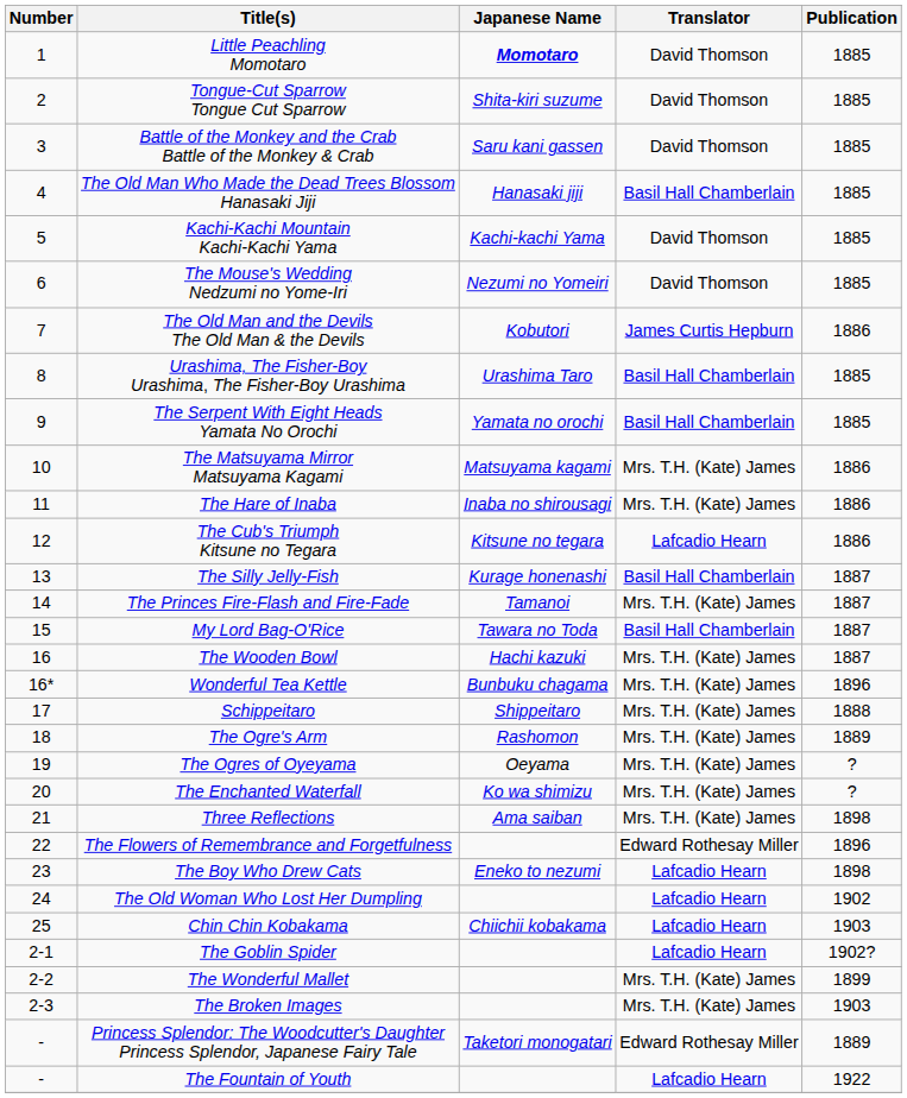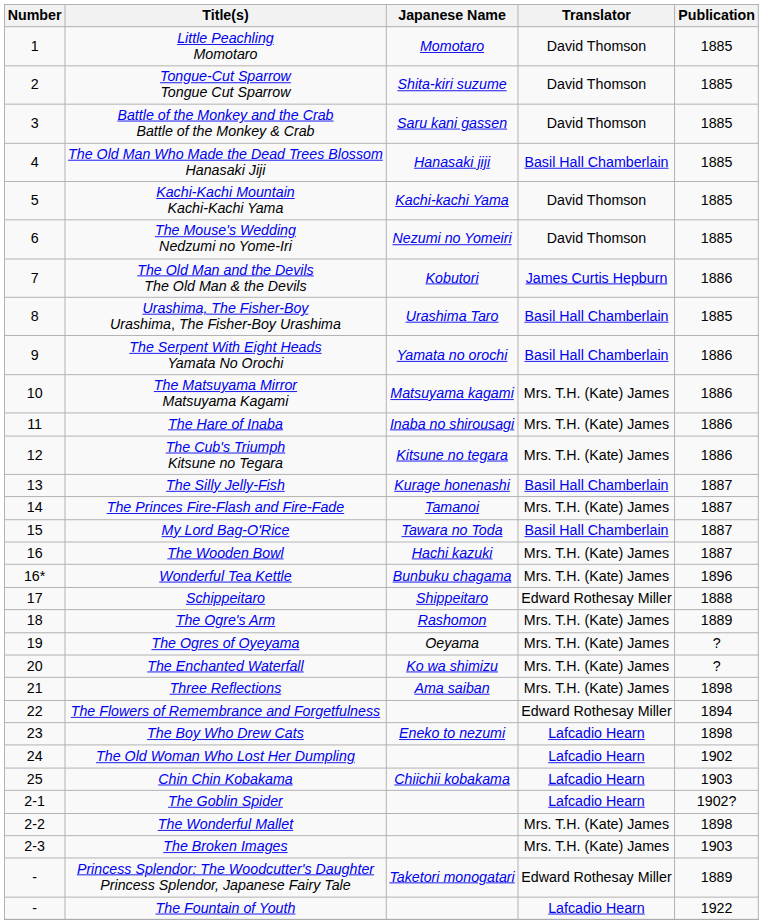 <table class="wikitable" style="text-align: center;" style="background: #FFFFFF;">
 <tr>
 <th>Number</th>
 <th>Title(s)</th>
 <th>Japanese Name</th>
 <th>Translator</th>
 <th>Publication</th>
 </tr>
 <tr>
 <td align="center">1</td>
 <td align="center"><em><a href='#'>Little Peachling</a></em><br><em>Momotaro</em></td>
-<td align="center"><strong><em><a href='#'>Momotaro</a></em></strong></td>
+<td align="center"><em><a href='#'>Momotaro</a></em></td>
 <td align="center">David Thomson</td>
 <td align="center">1885</td>
 </tr>
 <tr>
 <td align="center">2</td>
 <td align="center"><em><a href='#'>Tongue-Cut Sparrow</a></em><br><em>Tongue Cut Sparrow</em></td>
 <td align="center"><em><a href='#'>Shita-kiri suzume</a></em></td>
 <td align="center">David Thomson</td>
 <td align="center">1885</td>
 </tr>
 <tr>
 <td align="center">3</td>
 <td align="center"><em><a href='#'>Battle of the Monkey and the Crab</a></em><br><em>Battle of the Monkey & Crab</em></td>
 <td align="center"><em><a href='#'>Saru kani gassen</a></em></td>
 <td align="center">David Thomson</td>
 <td align="center">1885</td>
 </tr>
 <tr>
 <td align="center">4</td>
 <td align="center"><em><a href='#'>The Old Man Who Made the Dead Trees Blossom</a></em><br><em>Hanasaki Jiji</em></td>
 <td align="center"><em><a href='#'>Hanasaki jiji</a></em></td>
 <td align="center"><a href='#'>Basil Hall Chamberlain</a></td>
 <td align="center">1885</td>
 </tr>
 <tr>
 <td align="center">5</td>
 <td align="center"><em><a href='#'>Kachi-Kachi Mountain</a></em><br><em>Kachi-Kachi Yama</em></td>
 <td align="center"><em><a href='#'>Kachi-kachi Yama</a></em></td>
 <td align="center">David Thomson</td>
 <td align="center">1885</td>
 </tr>
 <tr>
 <td align="center">6</td>
 <td align="center"><em><a href='#'>The Mouse's Wedding</a></em><br><em>Nedzumi no Yome-Iri</em></td>
 <td align="center"><em><a href='#'>Nezumi no Yomeiri</a></em></td>
 <td align="center">David Thomson</td>
 <td align="center">1885</td>
 </tr>
 <tr>
 <td align="center">7</td>
 <td align="center"><em><a href='#'>The Old Man and the Devils</a></em><br><em>The Old Man & the Devils</em></td>
 <td align="center"><em><a href='#'>Kobutori</a></em></td>
 <td align="center"><a href='#'>James Curtis Hepburn</a></td>
 <td align="center">1886</td>
 </tr>
 <tr>
 <td align="center">8</td>
 <td align="center"><em><a href='#'>Urashima, The Fisher-Boy</a></em><br><em>Urashima</em>, <em>The Fisher-Boy Urashima</em></td>
 <td align="center"><em><a href='#'>Urashima Taro</a></em></td>
 <td align="center"><a href='#'>Basil Hall Chamberlain</a></td>
 <td align="center">1885</td>
 </tr>
 <tr>
 <td align="center">9</td>
 <td align="center"><em><a href='#'>The Serpent With Eight Heads</a></em><br><em>Yamata No Orochi</em></td>
 <td align="center"><em><a href='#'>Yamata no orochi</a></em></td>
 <td align="center"><a href='#'>Basil Hall Chamberlain</a></td>
-<td align="center">1885</td>
+<td align="center">1886</td>
 </tr>
 <tr>
 <td align="center">10</td>
 <td align="center"><em><a href='#'>The Matsuyama Mirror</a></em><br><em>Matsuyama Kagami</em></td>
 <td align="center"><em><a href='#'>Matsuyama kagami</a></em></td>
 <td align="center">Mrs. T.H. (Kate) James</td>
 <td align="center">1886</td>
 </tr>
 <tr>
 <td align="center">11</td>
 <td align="center"><em><a href='#'>The Hare of Inaba</a></em></td>
 <td align="center"><em><a href='#'>Inaba no shirousagi</a></em></td>
 <td align="center">Mrs. T.H. (Kate) James</td>
 <td align="center">1886</td>
 </tr>
 <tr>
 <td align="center">12</td>
 <td align="center"><em><a href='#'>The Cub's Triumph</a></em><br><em>Kitsune no Tegara</em></td>
 <td align="center"><em><a href='#'>Kitsune no tegara</a></em></td>
-<td align="center"><a href='#'>Lafcadio Hearn</a></td>
+<td align="center">Mrs. T.H. (Kate) James</td>
 <td align="center">1886</td>
 </tr>
 <tr>
 <td align="center">13</td>
 <td align="center"><em><a href='#'>The Silly Jelly-Fish</a></em></td>
 <td align="center"><em><a href='#'>Kurage honenashi</a></em></td>
 <td align="center"><a href='#'>Basil Hall Chamberlain</a></td>
 <td align="center">1887</td>
 </tr>
 <tr>
 <td align="center">14</td>
 <td align="center"><em><a href='#'>The Princes Fire-Flash and Fire-Fade</a></em></td>
 <td align="center"><em><a href='#'>Tamanoi</a></em></td>
 <td align="center">Mrs. T.H. (Kate) James</td>
 <td align="center">1887</td>
 </tr>
 <tr>
 <td align="center">15</td>
 <td align="center"><em><a href='#'>My Lord Bag-O'Rice</a></em></td>
 <td align="center"><em><a href='#'>Tawara no Toda</a></em></td>
 <td align="center"><a href='#'>Basil Hall Chamberlain</a></td>
 <td align="center">1887</td>
 </tr>
 <tr>
 <td align="center">16</td>
 <td align="center"><em><a href='#'>The Wooden Bowl</a></em></td>
 <td align="center"><em><a href='#'>Hachi kazuki</a></em></td>
 <td align="center">Mrs. T.H. (Kate) James</td>
 <td align="center">1887</td>
 </tr>
 <tr>
 <td align="center">16*</td>
 <td align="center"><em><a href='#'>Wonderful Tea Kettle</a></em></td>
 <td align="center"><em><a href='#'>Bunbuku chagama</a></em></td>
 <td align="center">Mrs. T.H. (Kate) James</td>
 <td align="center">1896</td>
 </tr>
 <tr>
 <td align="center">17</td>
 <td align="center"><em><a href='#'>Schippeitaro</a></em></td>
 <td align="center"><em><a href='#'>Shippeitaro</a></em></td>
-<td align="center">Mrs. T.H. (Kate) James</td>
+<td align="center">Edward Rothesay Miller</td>
 <td align="center">1888</td>
 </tr>
 <tr>
 <td align="center">18</td>
 <td align="center"><em><a href='#'>The Ogre's Arm</a></em></td>
 <td align="center"><em><a href='#'>Rashomon</a></em></td>
 <td align="center">Mrs. T.H. (Kate) James</td>
 <td align="center">1889</td>
 </tr>
 <tr>
 <td align="center">19</td>
 <td align="center"><em><a href='#'>The Ogres of Oyeyama</a></em></td>
 <td align="center"><em>Oeyama</em></td>
 <td align="center">Mrs. T.H. (Kate) James</td>
 <td align="center">?</td>
 </tr>
 <tr>
 <td align="center">20</td>
 <td align="center"><em><a href='#'>The Enchanted Waterfall</a></em></td>
 <td align="center"><em><a href='#'>Ko wa shimizu</a></em></td>
 <td align="center">Mrs. T.H. (Kate) James</td>
 <td align="center">?</td>
 </tr>
 <tr>
 <td align="center">21</td>
 <td align="center"><em><a href='#'>Three Reflections</a></em></td>
 <td align="center"><em><a href='#'>Ama saiban</a></em></td>
 <td align="center">Mrs. T.H. (Kate) James</td>
 <td align="center">1898</td>
 </tr>
 <tr>
 <td align="center">22</td>
 <td align="center"><em><a href='#'>The Flowers of Remembrance and Forgetfulness</a></em></td>
 <td align="center"></td>
 <td align="center">Edward Rothesay Miller</td>
-<td align="center">1896</td>
+<td align="center">1894</td>
 </tr>
 <tr>
 <td align="center">23</td>
 <td align="center"><em><a href='#'>The Boy Who Drew Cats</a></em></td>
 <td align="center"><em><a href='#'>Eneko to nezumi</a></em></td>
 <td align="center"><a href='#'>Lafcadio Hearn</a></td>
 <td align="center">1898</td>
 </tr>
 <tr>
 <td align="center">24</td>
 <td align="center"><em><a href='#'>The Old Woman Who Lost Her Dumpling</a></em></td>
 <td align="center"></td>
 <td align="center"><a href='#'>Lafcadio Hearn</a></td>
 <td align="center">1902</td>
 </tr>
 <tr>
 <td align="center">25</td>
 <td align="center"><em><a href='#'>Chin Chin Kobakama</a></em></td>
 <td align="center"><em><a href='#'>Chiichii kobakama</a></em></td>
 <td align="center"><a href='#'>Lafcadio Hearn</a></td>
 <td align="center">1903</td>
 </tr>
 <tr>
 <td align="center">2-1</td>
 <td align="center"><em><a href='#'>The Goblin Spider</a></em></td>
 <td align="center"></td>
 <td align="center"><a href='#'>Lafcadio Hearn</a></td>
 <td align="center">1902?</td>
 </tr>
 <tr>
 <td align="center">2-2</td>
 <td align="center"><em><a href='#'>The Wonderful Mallet</a></em></td>
 <td align="center"></td>
 <td align="center">Mrs. T.H. (Kate) James</td>
-<td align="center">1899</td>
+<td align="center">1898</td>
 </tr>
 <tr>
 <td align="center">2-3</td>
 <td align="center"><em><a href='#'>The Broken Images</a></em></td>
 <td align="center"></td>
 <td align="center">Mrs. T.H. (Kate) James</td>
 <td align="center">1903</td>
 </tr>
 <tr>
 <td align="center">-</td>
 <td align="center"><em><a href='#'>Princess Splendor: The Woodcutter's Daughter</a></em><br><em>Princess Splendor, Japanese Fairy Tale</em></td>
 <td align="center"><em><a href='#'>Taketori monogatari</a></em></td>
 <td align="center">Edward Rothesay Miller</td>
 <td align="center">1889</td>
 </tr>
 <tr>
 <td align="center">-</td>
 <td align="center"><em><a href='#'>The Fountain of Youth</a></em></td>
 <td align="center"></td>
 <td align="center"><a href='#'>Lafcadio Hearn</a></td>
 <td align="center">1922</td>
 </tr>
 <tr>
 </tr>
 </table>
